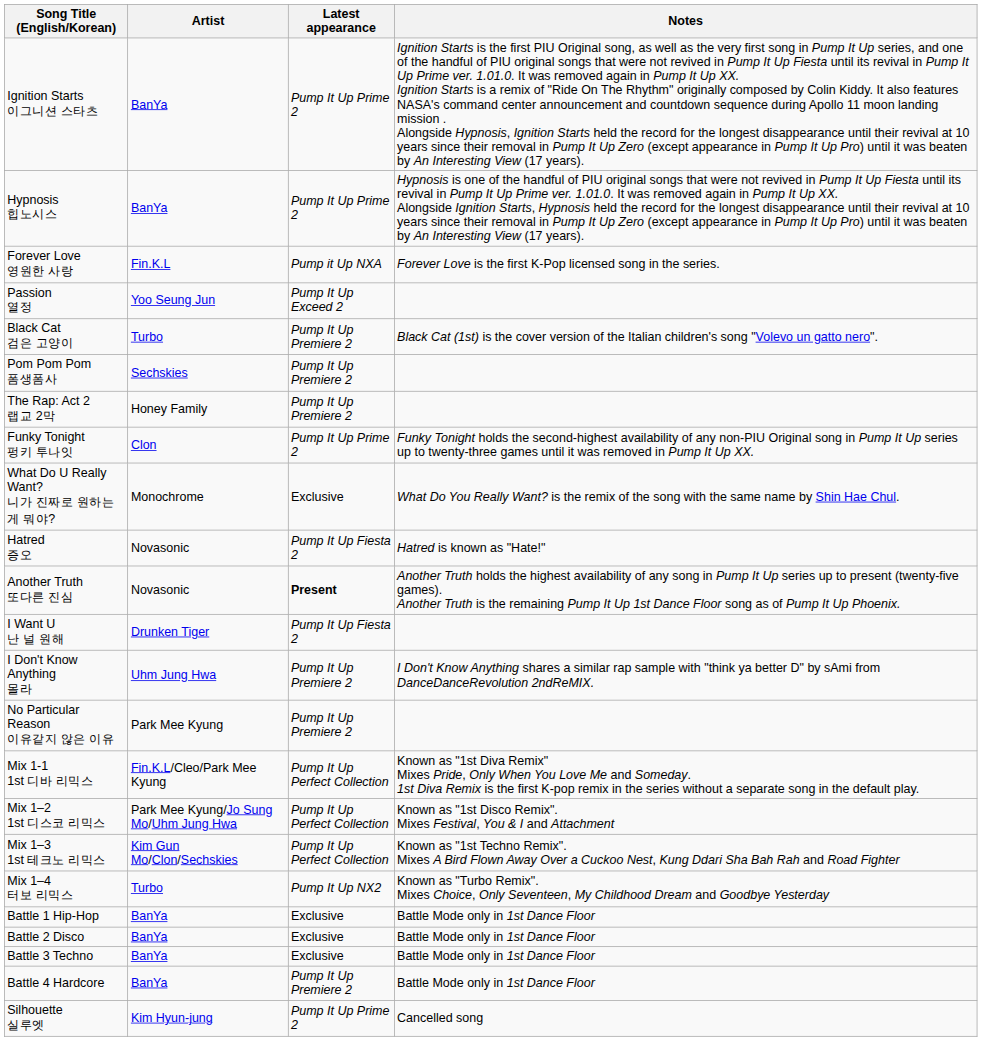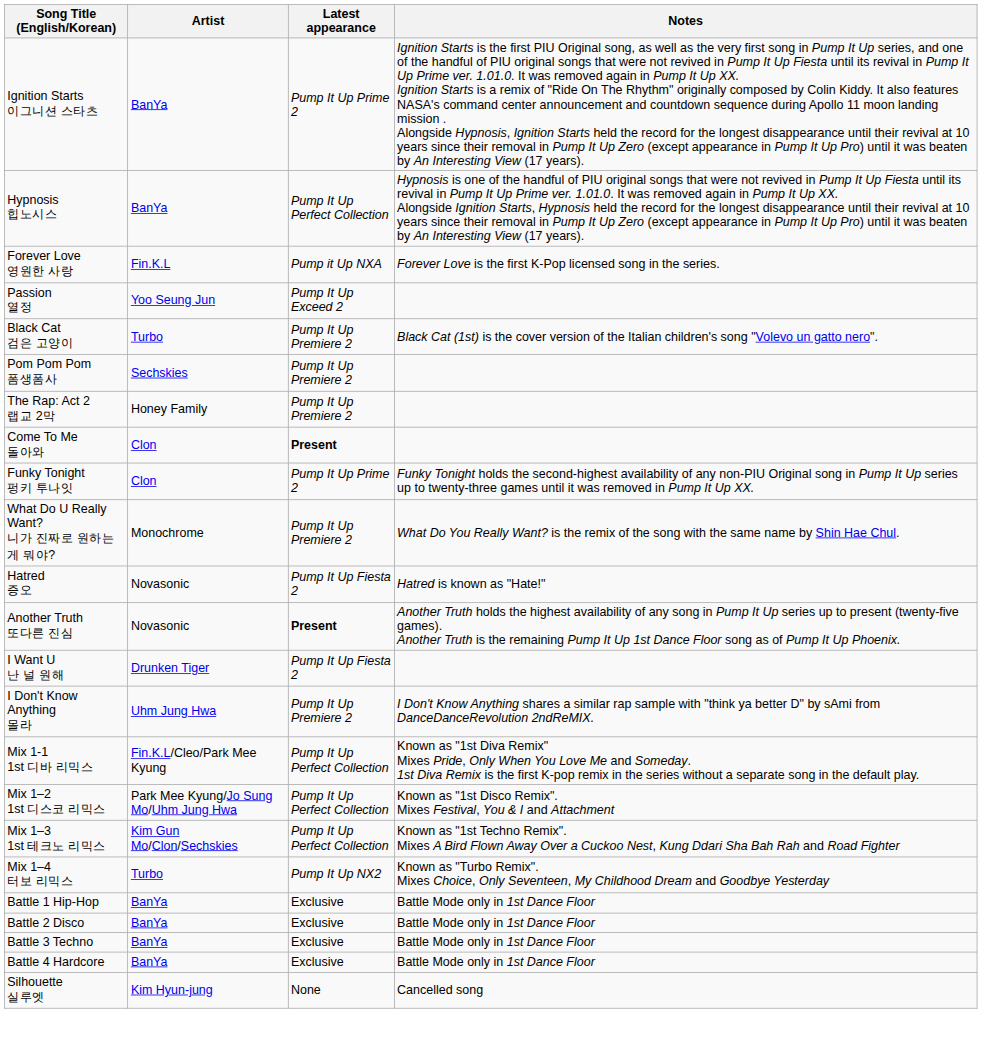 <table class="wikitable sortable">
 <tr>
 <th>Song Title<br>(English/Korean)</th>
 <th>Artist</th>
 <th>Latest appearance</th>
 <th>Notes</th>
 </tr>
 <tr>
 <td>Ignition Starts<br>이그니션 스타츠</td>
 <td><a href='#'>BanYa</a></td>
 <td><em>Pump It Up Prime 2</em></td>
 <td><em>Ignition Starts</em> is the first PIU Original song, as well as the very first song in <em>Pump It Up</em> series, and one of the handful of PIU original songs that were not revived in <em>Pump It Up Fiesta </em>until its revival in <em>Pump It Up Prime ver. 1.01.0</em>.  It was removed again in <em>Pump It Up XX.</em><br><em>Ignition Starts</em> is a remix of "Ride On The Rhythm" originally composed by Colin Kiddy. It also features NASA's command center announcement and countdown sequence during Apollo 11 moon landing mission .<br>Alongside <em>Hypnosis</em>, <em>Ignition Starts</em> held the record for the longest disappearance until their revival at 10 years since their removal in <em>Pump It Up Zero</em> (except appearance in <em>Pump It Up Pro</em>) until it was beaten by <em>An Interesting View</em> (17 years).</td>
 </tr>
 <tr>
 <td>Hypnosis<br>힙노시스</td>
 <td><a href='#'>BanYa</a></td>
-<td><em>Pump It Up Prime 2</em></td>
+<td><em>Pump It Up Perfect Collection</em></td>
 <td><em>Hypnosis</em> is one of the handful of PIU original songs that were not revived in <em>Pump It Up Fiesta</em> until its revival in <em>Pump It Up Prime ver. 1.01.0</em>. It was removed again in <em>Pump It Up XX.</em><br>Alongside <em>Ignition Starts</em>, <em>Hypnosis</em> held the record for the longest disappearance until their revival at 10 years since their removal in <em>Pump It Up Zero</em> (except appearance in <em>Pump It Up Pro</em>) until it was beaten by <em>An Interesting View</em> (17 years).</td>
 </tr>
 <tr>
 <td>Forever Love<br>영원한 사랑</td>
 <td><a href='#'>Fin.K.L</a></td>
 <td><em>Pump it Up NXA</em></td>
 <td><em>Forever Love</em> is the first K-Pop licensed song in the series.</td>
 </tr>
 <tr>
 <td>Passion<br>열정</td>
 <td><a href='#'>Yoo Seung Jun</a></td>
 <td><em>Pump It Up Exceed 2</em></td>
 <td></td>
 </tr>
 <tr>
 <td>Black Cat<br>검은 고양이</td>
 <td><a href='#'>Turbo</a></td>
 <td><em>Pump It Up Premiere 2</em></td>
 <td><em>Black Cat (1st)</em> is the cover version of the Italian children's song "<a href='#'>Volevo un gatto nero</a>".</td>
 </tr>
 <tr>
 <td>Pom Pom Pom<br>폼생폼사</td>
 <td><a href='#'>Sechskies</a></td>
 <td><em>Pump It Up Premiere 2</em></td>
 <td></td>
 </tr>
 <tr>
 <td>The Rap: Act 2<br>랩교 2막</td>
 <td>Honey Family</td>
 <td><em>Pump It Up Premiere 2</em></td>
 <td></td>
 </tr>
 <tr>
+<td>Come To Me<br>돌아와</td>
+<td><a href='#'>Clon</a></td>
+<td><strong>Present</strong></td>
+<td></td>
+</tr>
+<tr>
 <td>Funky Tonight<br>펑키 투나잇</td>
 <td><a href='#'>Clon</a></td>
 <td><em>Pump It Up Prime 2</em></td>
 <td><em>Funky Tonight</em> holds the second-highest availability of any non-PIU Original song in <em>Pump It Up</em> series up to twenty-three games until it was removed in <em>Pump It Up XX.</em></td>
 </tr>
 <tr>
 <td>What Do U Really Want?<br>니가 진짜로 원하는게 뭐야?</td>
 <td>Monochrome</td>
-<td>Exclusive</td>
+<td><em>Pump It Up Premiere 2</em></td>
 <td><em>What Do You Really Want?</em> is the remix of the song with the same name by <a href='#'>Shin Hae Chul</a>.</td>
 </tr>
 <tr>
 <td>Hatred<br>증오</td>
 <td>Novasonic</td>
 <td><em>Pump It Up Fiesta 2</em></td>
 <td><em>Hatred</em> is known as "Hate!"</td>
 </tr>
 <tr>
 <td>Another Truth<br>또다른 진심</td>
 <td>Novasonic</td>
 <td><strong>Present</strong></td>
 <td><em>Another Truth</em> holds the highest availability of any song in <em>Pump It Up</em> series up to present (twenty-five games).<br><em>Another Truth</em> is the remaining <em>Pump It Up 1st Dance Floor</em> song as of <em>Pump It Up Phoenix.</em></td>
 </tr>
 <tr>
 <td>I Want U<br>난 널 원해</td>
 <td><a href='#'>Drunken Tiger</a></td>
 <td><em>Pump It Up Fiesta 2</em></td>
 <td></td>
 </tr>
 <tr>
 <td>I Don't Know Anything<br>몰라</td>
 <td><a href='#'>Uhm Jung Hwa</a></td>
 <td><em>Pump It Up Premiere 2</em></td>
 <td><em>I Don't Know Anything</em> shares a similar rap sample with "think ya better D" by sAmi from <em>DanceDanceRevolution 2ndReMIX.</em></td>
-</tr>
-<tr>
-<td>No Particular Reason<br>이유같지 않은 이유</td>
-<td>Park Mee Kyung</td>
-<td><em>Pump It Up Premiere 2</em></td>
-<td></td>
 </tr>
 <tr>
 <td>Mix 1-1<br>1st 디바 리믹스</td>
 <td><a href='#'>Fin.K.L</a>/Cleo/Park Mee Kyung</td>
 <td><em>Pump It Up Perfect Collection</em></td>
 <td>Known as "1st Diva Remix"<br>Mixes <em>Pride</em>, <em>Only When You Love Me</em> and <em>Someday</em>.<br><em>1st Diva Remix</em> is the first K-pop remix in the series without a separate song in the default play.</td>
 </tr>
 <tr>
 <td>Mix 1–2<br>1st 디스코 리믹스</td>
 <td>Park Mee Kyung/<a href='#'>Jo Sung Mo</a>/<a href='#'>Uhm Jung Hwa</a></td>
 <td><em>Pump It Up Perfect Collection</em></td>
 <td>Known as "1st Disco Remix".<br>Mixes <em>Festival</em>, <em>You & I</em> and <em>Attachment</em></td>
 </tr>
 <tr>
 <td>Mix 1–3<br>1st 테크노 리믹스</td>
 <td><a href='#'>Kim Gun Mo</a>/<a href='#'>Clon</a>/<a href='#'>Sechskies</a></td>
 <td><em>Pump It Up Perfect Collection</em></td>
 <td>Known as "1st Techno Remix".<br>Mixes <em>A Bird Flown Away Over a Cuckoo Nest</em>, <em>Kung Ddari Sha Bah Rah</em> and <em>Road Fighter</em></td>
 </tr>
 <tr>
 <td>Mix 1–4<br>터보 리믹스</td>
 <td><a href='#'>Turbo</a></td>
 <td><em>Pump It Up NX2</em></td>
 <td>Known as "Turbo Remix".<br>Mixes <em>Choice</em>, <em>Only Seventeen</em>, <em>My Childhood Dream</em> and <em>Goodbye Yesterday</em></td>
 </tr>
 <tr>
 <td>Battle 1 Hip-Hop</td>
 <td><a href='#'>BanYa</a></td>
 <td>Exclusive</td>
 <td>Battle Mode only in <em>1st Dance Floor</em></td>
 </tr>
 <tr>
 <td>Battle 2 Disco</td>
 <td><a href='#'>BanYa</a></td>
 <td>Exclusive</td>
 <td>Battle Mode only in <em>1st Dance Floor</em></td>
 </tr>
 <tr>
 <td>Battle 3 Techno</td>
 <td><a href='#'>BanYa</a></td>
 <td>Exclusive</td>
 <td>Battle Mode only in <em>1st Dance Floor</em></td>
 </tr>
 <tr>
 <td>Battle 4 Hardcore</td>
 <td><a href='#'>BanYa</a></td>
-<td><em>Pump It Up Premiere 2</em></td>
+<td>Exclusive</td>
 <td>Battle Mode only in <em>1st Dance Floor</em></td>
 </tr>
 <tr>
 <td>Silhouette<br>실루엣</td>
 <td><a href='#'>Kim Hyun-jung</a></td>
-<td><em>Pump It Up Prime 2</em></td>
+<td>None</td>
 <td>Cancelled song</td>
 </tr>
 </table>
